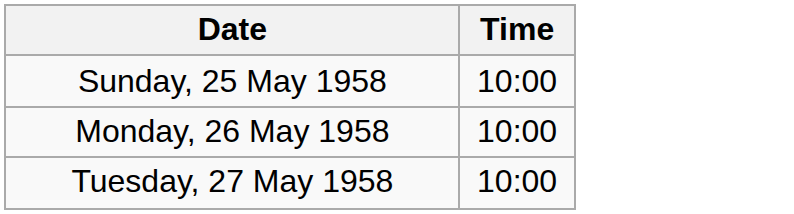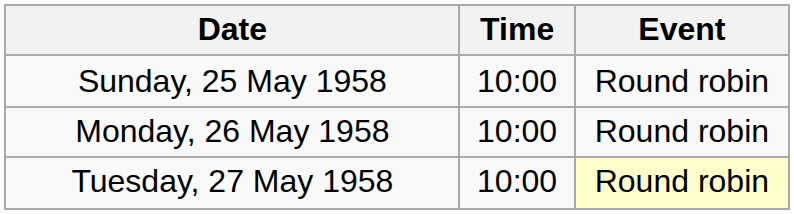 <table class = "wikitable" style="text-align:center;">
 <tr>
 <th width=220>Date</th>
 <th width=50>Time</th>
+<th width=100>Event</th>
 </tr>
 <tr>
 <td>Sunday, 25 May 1958</td>
 <td>10:00</td>
+<td>Round robin</td>
 </tr>
 <tr>
 <td>Monday, 26 May 1958</td>
 <td>10:00</td>
+<td>Round robin</td>
 </tr>
 <tr>
 <td>Tuesday, 27 May 1958</td>
 <td>10:00</td>
+<td bgcolor=ffffcc>Round robin</td>
 </tr>
 </table>
